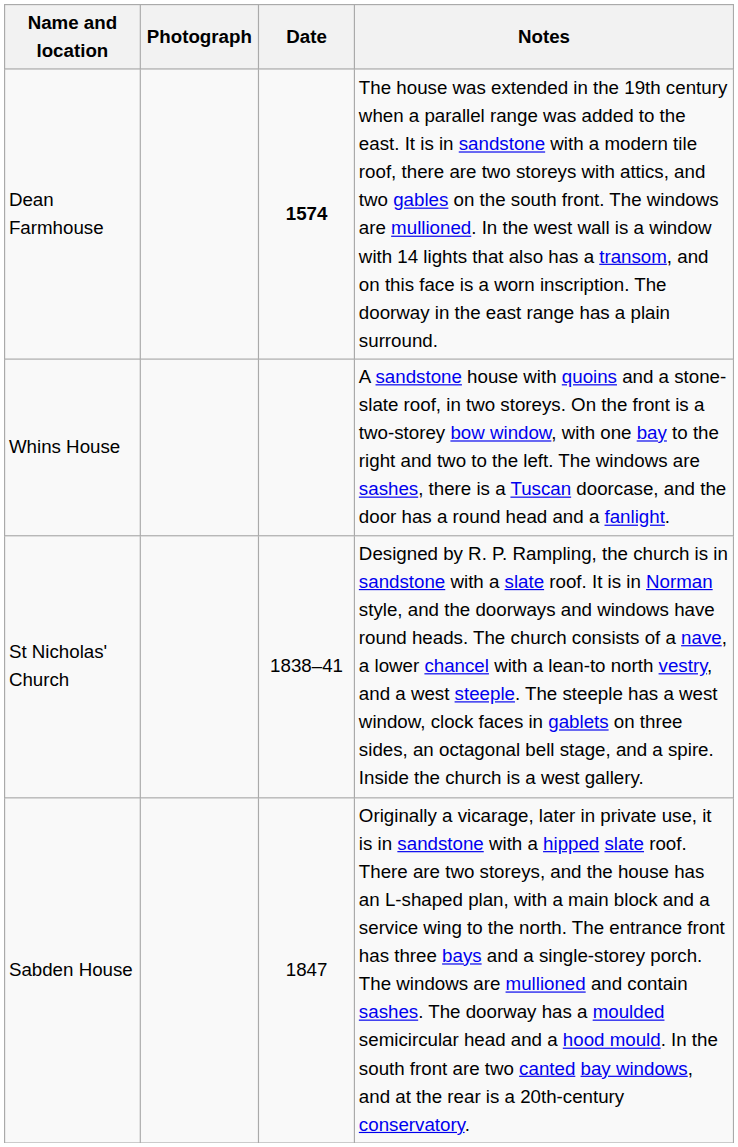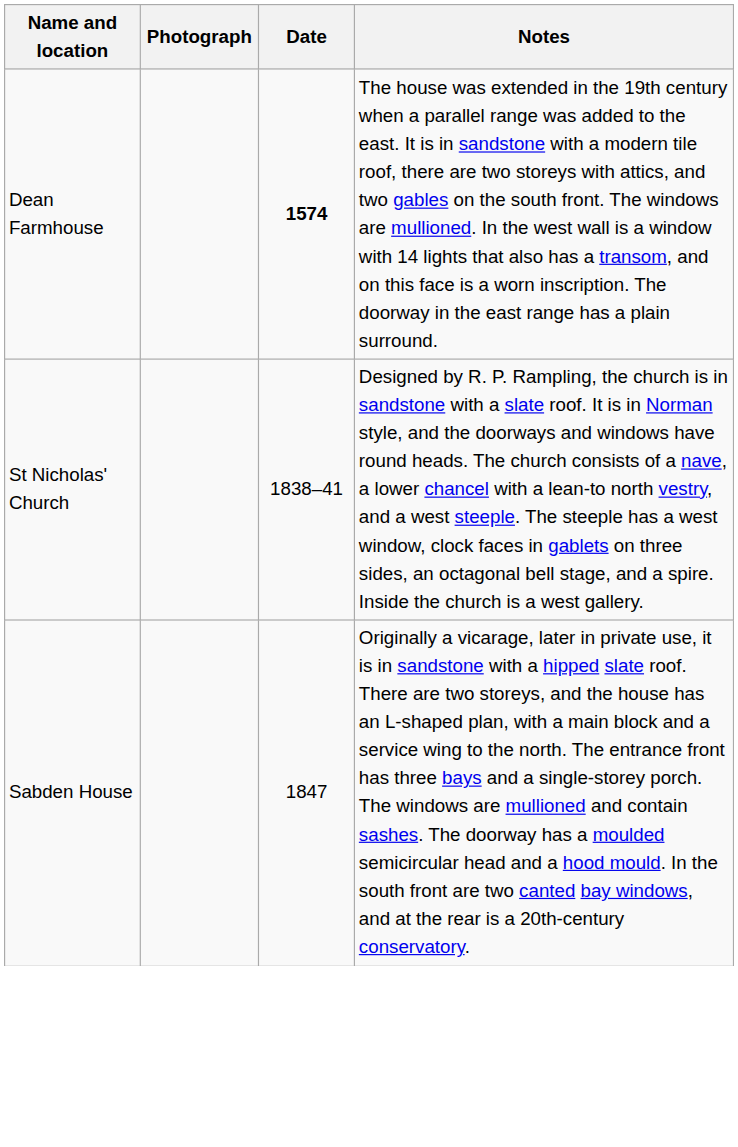 <table class="wikitable sortable plainrowheaders" style="width:100%;border:0px;text-align:left;line-height:150%;">
 <tr>
 <th scope="col"  style="width:150px">Name and location</th>
 <th scope="col"  style="width:100px" class="unsortable">Photograph</th>
 <th scope="col"  style="width:120px">Date</th>
 <th scope="col"  style="width:650px" class="unsortable">Notes</th>
 </tr>
 <tr>
 <td>Dean Farmhouse<br><small></small></td>
 <td></td>
 <td align="center"><strong>1574</strong></td>
 <td>The house was extended in the 19th century when a parallel range was added to the east.  It is in <a href='#'>sandstone</a> with a modern tile roof, there are two storeys with attics, and two <a href='#'>gables</a> on the south front.  The windows are <a href='#'>mullioned</a>.  In the west wall is a window with 14 lights that also has a <a href='#'>transom</a>, and on this face is a worn inscription.  The doorway in the east range has a plain surround.</td>
-</tr>
-<tr>
-<td>Whins House<br><small></small></td>
-<td></td>
-<td align="center"></td>
-<td>A <a href='#'>sandstone</a> house with <a href='#'>quoins</a> and a stone-slate roof, in two storeys.  On the front is a two-storey <a href='#'>bow window</a>, with one <a href='#'>bay</a> to the right and two to the left.  The windows are <a href='#'>sashes</a>, there is a <a href='#'>Tuscan</a> doorcase, and the door has a round head and a <a href='#'>fanlight</a>.</td>
 </tr>
 <tr>
 <td>St Nicholas' Church<br><small></small></td>
 <td></td>
 <td align="center">1838–41</td>
 <td>Designed by R. P. Rampling, the church is in <a href='#'>sandstone</a> with a <a href='#'>slate</a> roof.  It is in <a href='#'>Norman</a> style, and the doorways and windows have round heads.  The church consists of a <a href='#'>nave</a>, a lower <a href='#'>chancel</a> with a lean-to north <a href='#'>vestry</a>, and a west <a href='#'>steeple</a>.  The steeple has a west window, clock faces in <a href='#'>gablets</a> on three sides, an octagonal bell stage, and a spire.  Inside the church is a west gallery.</td>
 </tr>
 <tr>
 <td>Sabden House<br><small></small></td>
 <td></td>
 <td align="center">1847</td>
 <td>Originally a vicarage, later in private use, it is in <a href='#'>sandstone</a> with a <a href='#'>hipped</a> <a href='#'>slate</a> roof.  There are two storeys, and the house has an L-shaped plan, with a main block and a service wing to the north.  The entrance front has three <a href='#'>bays</a> and a single-storey porch. The windows are <a href='#'>mullioned</a> and contain <a href='#'>sashes</a>.  The doorway has a <a href='#'>moulded</a> semicircular head and a <a href='#'>hood mould</a>.  In the south front are two <a href='#'>canted</a> <a href='#'>bay windows</a>, and at the rear is a 20th-century <a href='#'>conservatory</a>.</td>
 </tr>
 <tr>
 </tr>
 </table>
